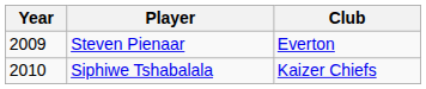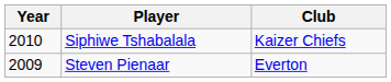 <table class="wikitable" width="400px">
 <tr>
 <th>Year</th>
 <th>Player</th>
 <th>Club</th>
 </tr>
 <tr>
+<td>2010</td>
+<td><a href='#'>Siphiwe Tshabalala</a></td>
+<td> <a href='#'>Kaizer Chiefs</a></td>
+</tr>
+<tr>
 <td>2009</td>
 <td><a href='#'>Steven Pienaar</a></td>
 <td> <a href='#'>Everton</a></td>
 </tr>
-<tr>
-<td>2010</td>
-<td><a href='#'>Siphiwe Tshabalala</a></td>
-<td> <a href='#'>Kaizer Chiefs</a></td>
-</tr>
 </table>
